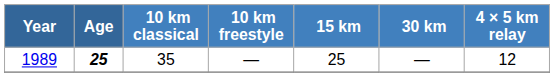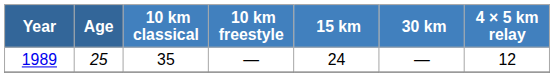 <table class="wikitable" style="font-size:95%; text-align:center; border:grey solid 1px; border-collapse:collapse; background:#ffffff;">
 <tr>
 <th style="background-color:#369; color:white; width:60px;"> Year </th>
 <th style="background-color:#369; color:white; width:40px;"> Age </th>
 <th style="background-color:#4180be; color:white; width:75px;"> 10 km<br> classical </th>
 <th style="background-color:#4180be; color:white; width:75px;"> 10 km<br> freestyle </th>
 <th style="background-color:#4180be; color:white; width:75px;"> 15 km</th>
 <th style="background-color:#4180be; color:white; width:75px;"> 30 km</th>
 <th style="background-color:#4180be; color:white; width:75px;"> 4 × 5 km <br> relay </th>
 </tr>
 <tr>
 <td><a href='#'>1989</a></td>
-<td><strong><em>25</em></strong></td>
+<td><em>25</em></td>
 <td>35</td>
 <td>—</td>
-<td>25</td>
+<td>24</td>
 <td>—</td>
 <td>12</td>
 </tr>
 <tr>
 </tr>
 </table>
